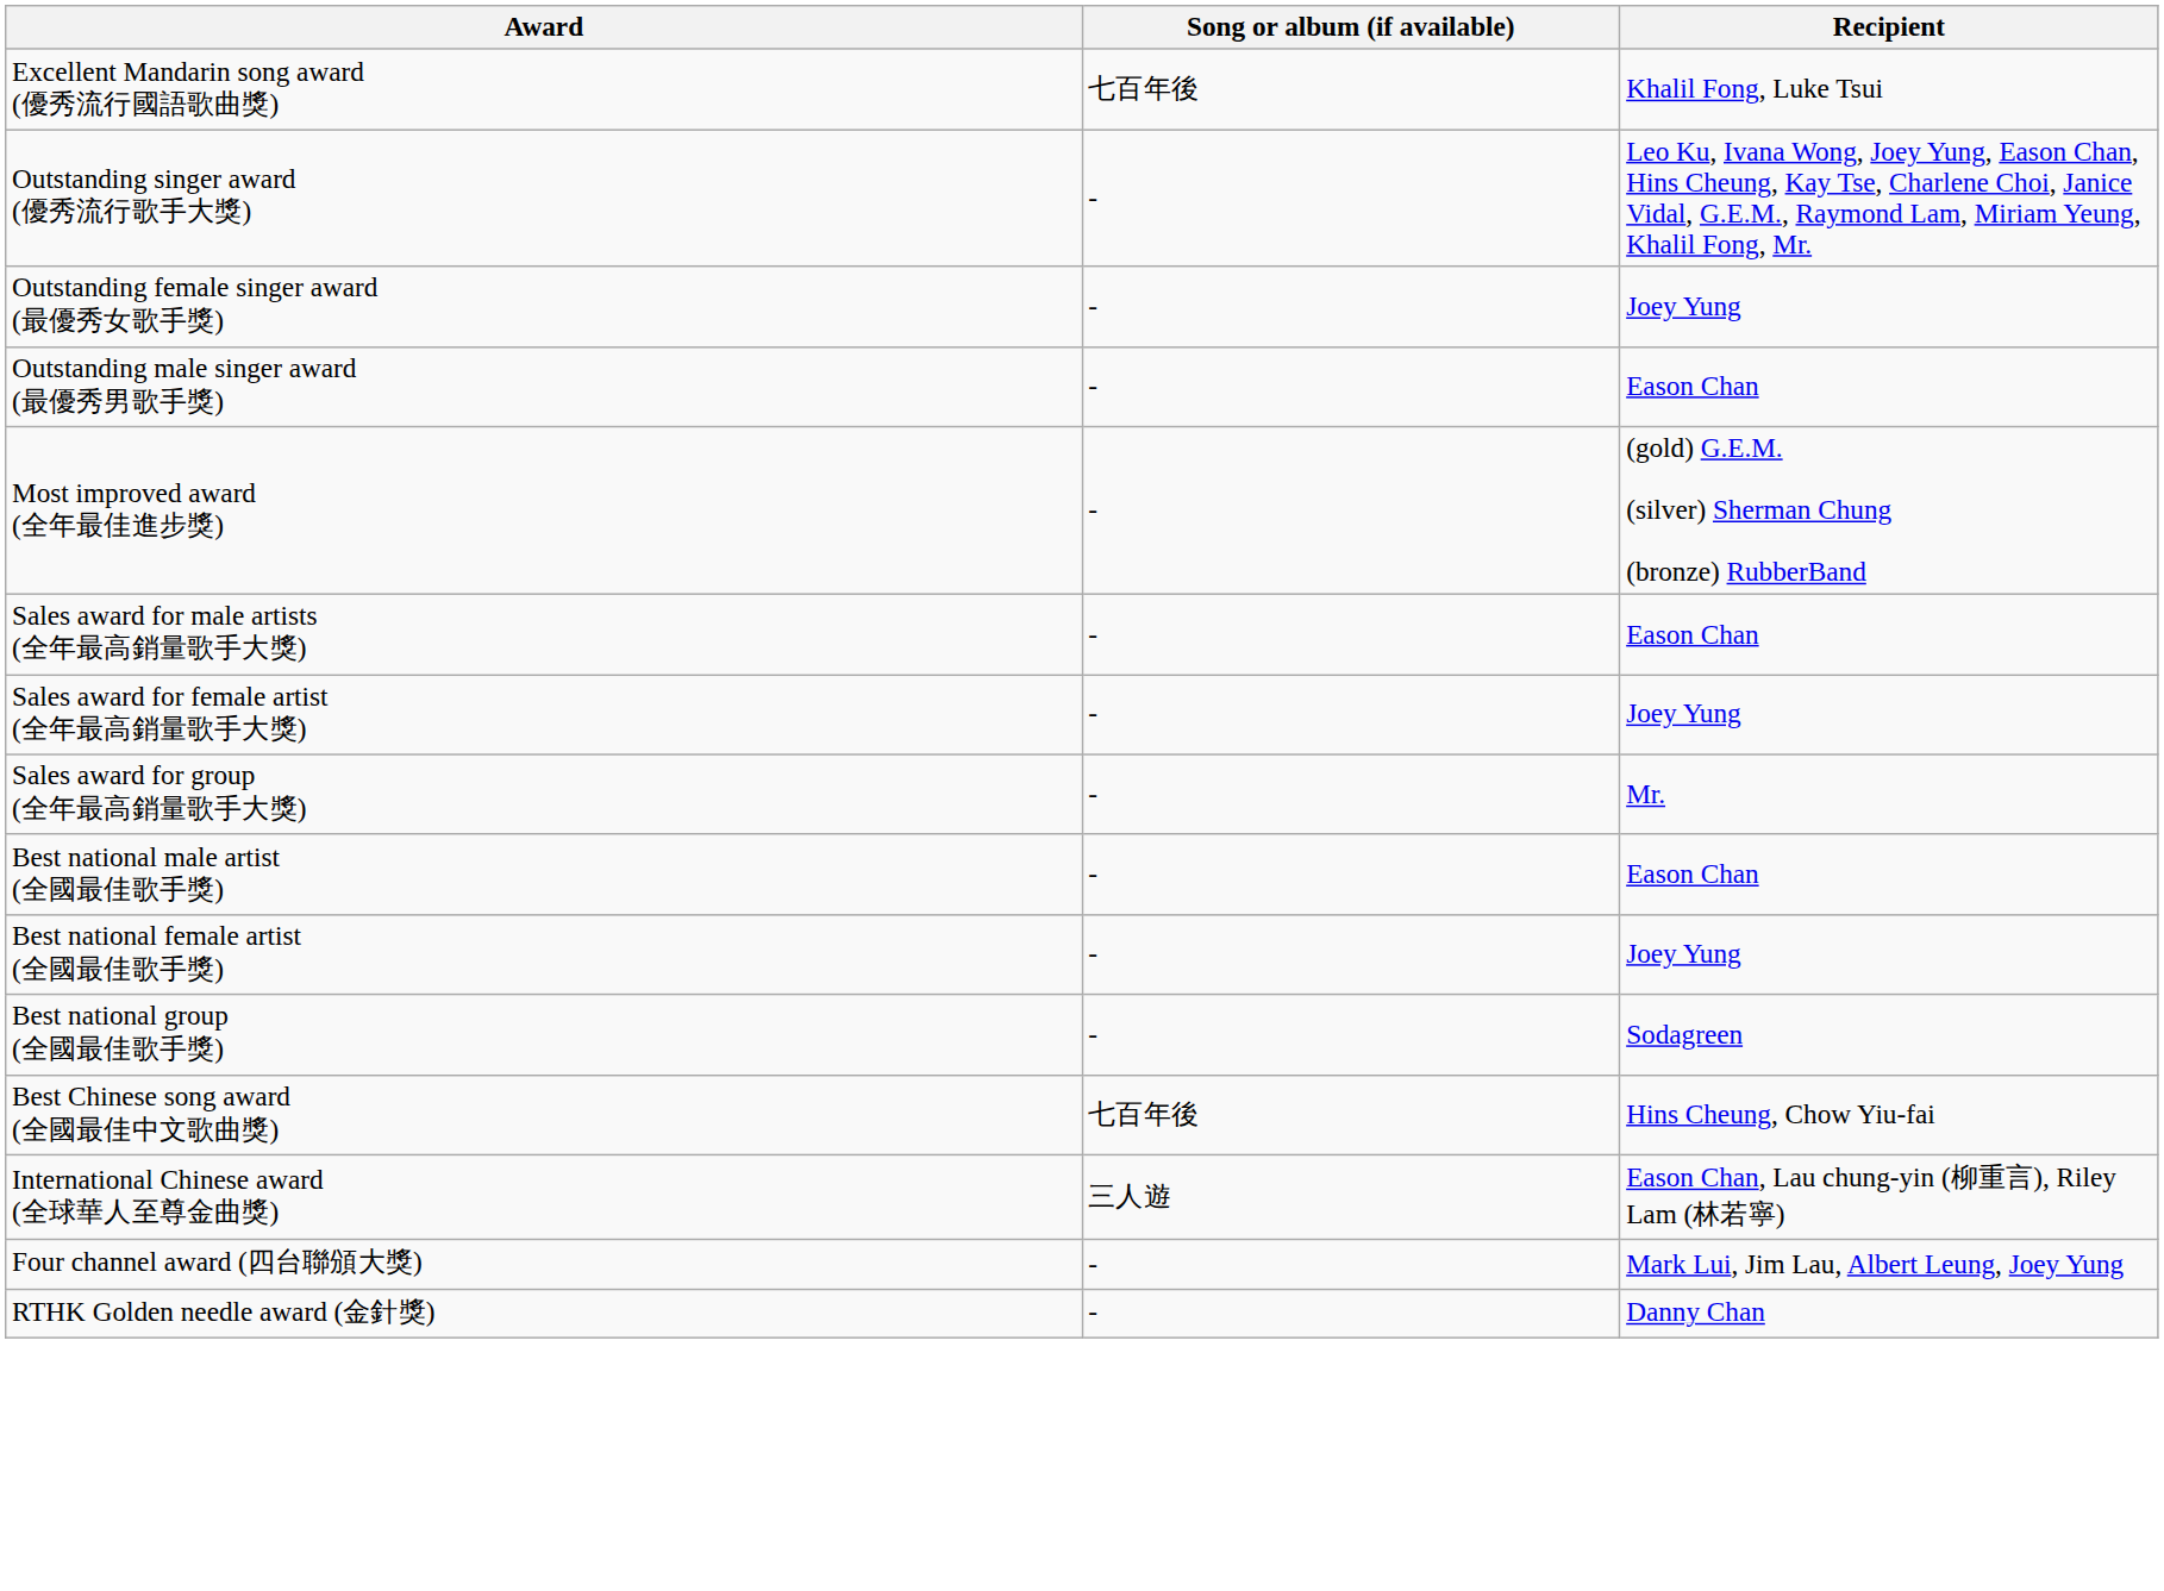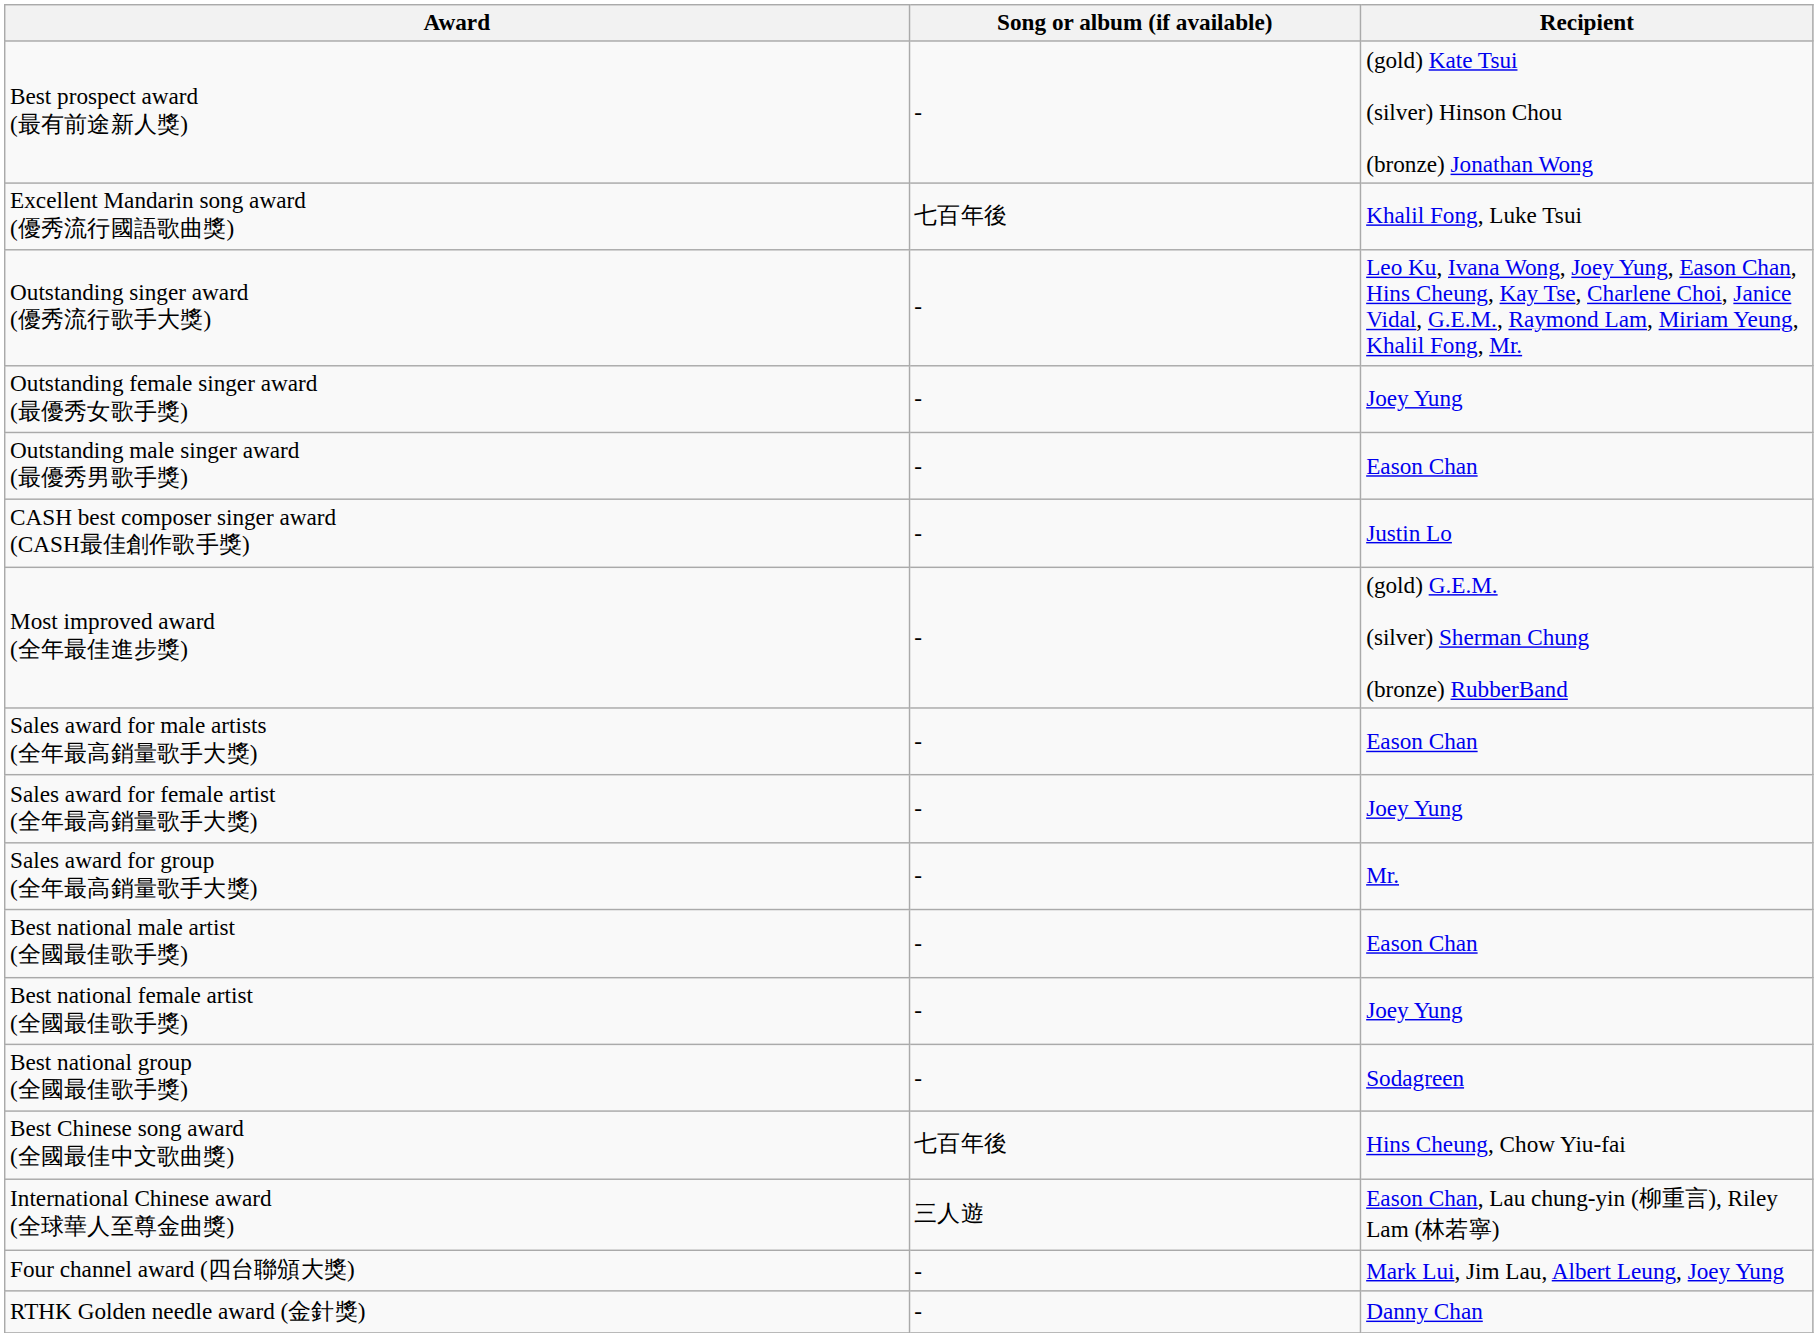 <table class="wikitable">
 <tr>
 <th width=40%>Award</th>
 <th width=20%>Song or album (if available)</th>
 <th width=20%>Recipient</th>
+</tr>
+<tr>
+<td>Best prospect award<br>(最有前途新人獎)</td>
+<td>-</td>
+<td>(gold) <a href='#'>Kate Tsui</a> <br><br>(silver) Hinson Chou <br><br>(bronze) <a href='#'>Jonathan Wong</a></td>
 </tr>
 <tr>
 <td>Excellent Mandarin song award<br>(優秀流行國語歌曲獎)</td>
 <td>七百年後</td>
 <td><a href='#'>Khalil Fong</a>, Luke Tsui</td>
 </tr>
 <tr>
 <td>Outstanding singer award<br>(優秀流行歌手大獎)</td>
 <td>-</td>
 <td><a href='#'>Leo Ku</a>, <a href='#'>Ivana Wong</a>, <a href='#'>Joey Yung</a>, <a href='#'>Eason Chan</a>, <a href='#'>Hins Cheung</a>, <a href='#'>Kay Tse</a>, <a href='#'>Charlene Choi</a>, <a href='#'>Janice Vidal</a>, <a href='#'>G.E.M.</a>, <a href='#'>Raymond Lam</a>, <a href='#'>Miriam Yeung</a>, <a href='#'>Khalil Fong</a>, <a href='#'>Mr.</a></td>
 </tr>
 <tr>
 <td>Outstanding female singer award<br>(最優秀女歌手獎)</td>
 <td>-</td>
 <td><a href='#'>Joey Yung</a></td>
 </tr>
 <tr>
 <td>Outstanding male singer award<br>(最優秀男歌手獎)</td>
 <td>-</td>
 <td><a href='#'>Eason Chan</a></td>
+</tr>
+<tr>
+<td>CASH best composer singer award<br>(CASH最佳創作歌手獎)</td>
+<td>-</td>
+<td><a href='#'>Justin Lo</a></td>
 </tr>
 <tr>
 <td>Most improved award<br>(全年最佳進步獎)</td>
 <td>-</td>
 <td>(gold) <a href='#'>G.E.M.</a> <br><br> (silver) <a href='#'>Sherman Chung</a> <br><br> (bronze) <a href='#'>RubberBand</a></td>
 </tr>
 <tr>
 <td>Sales award for male artists<br>(全年最高銷量歌手大獎)</td>
 <td>-</td>
 <td><a href='#'>Eason Chan</a></td>
 </tr>
 <tr>
 <td>Sales award for female artist<br>(全年最高銷量歌手大獎)</td>
 <td>-</td>
 <td><a href='#'>Joey Yung</a></td>
 </tr>
 <tr>
 <td>Sales award for group<br>(全年最高銷量歌手大獎)</td>
 <td>-</td>
 <td><a href='#'>Mr.</a></td>
 </tr>
 <tr>
 <td>Best national male artist<br>(全國最佳歌手獎)</td>
 <td>-</td>
 <td><a href='#'>Eason Chan</a></td>
 </tr>
 <tr>
 <td>Best national female artist<br>(全國最佳歌手獎)</td>
 <td>-</td>
 <td><a href='#'>Joey Yung</a></td>
 </tr>
 <tr>
 <td>Best national group<br>(全國最佳歌手獎)</td>
 <td>-</td>
 <td><a href='#'>Sodagreen</a></td>
 </tr>
 <tr>
 <td>Best Chinese song award<br>(全國最佳中文歌曲獎)</td>
 <td>七百年後</td>
 <td><a href='#'>Hins Cheung</a>, Chow Yiu-fai</td>
 </tr>
 <tr>
 <td>International Chinese award<br>(全球華人至尊金曲獎)</td>
 <td>三人遊</td>
 <td><a href='#'>Eason Chan</a>, Lau chung-yin (柳重言), Riley Lam (林若寧)</td>
 </tr>
 <tr>
 <td>Four channel award (四台聯頒大獎)</td>
 <td>-</td>
 <td><a href='#'>Mark Lui</a>, Jim Lau, <a href='#'>Albert Leung</a>, <a href='#'>Joey Yung</a></td>
 </tr>
 <tr>
 <td>RTHK Golden needle award (金針獎)</td>
 <td>-</td>
 <td><a href='#'>Danny Chan</a></td>
 </tr>
 </table>
